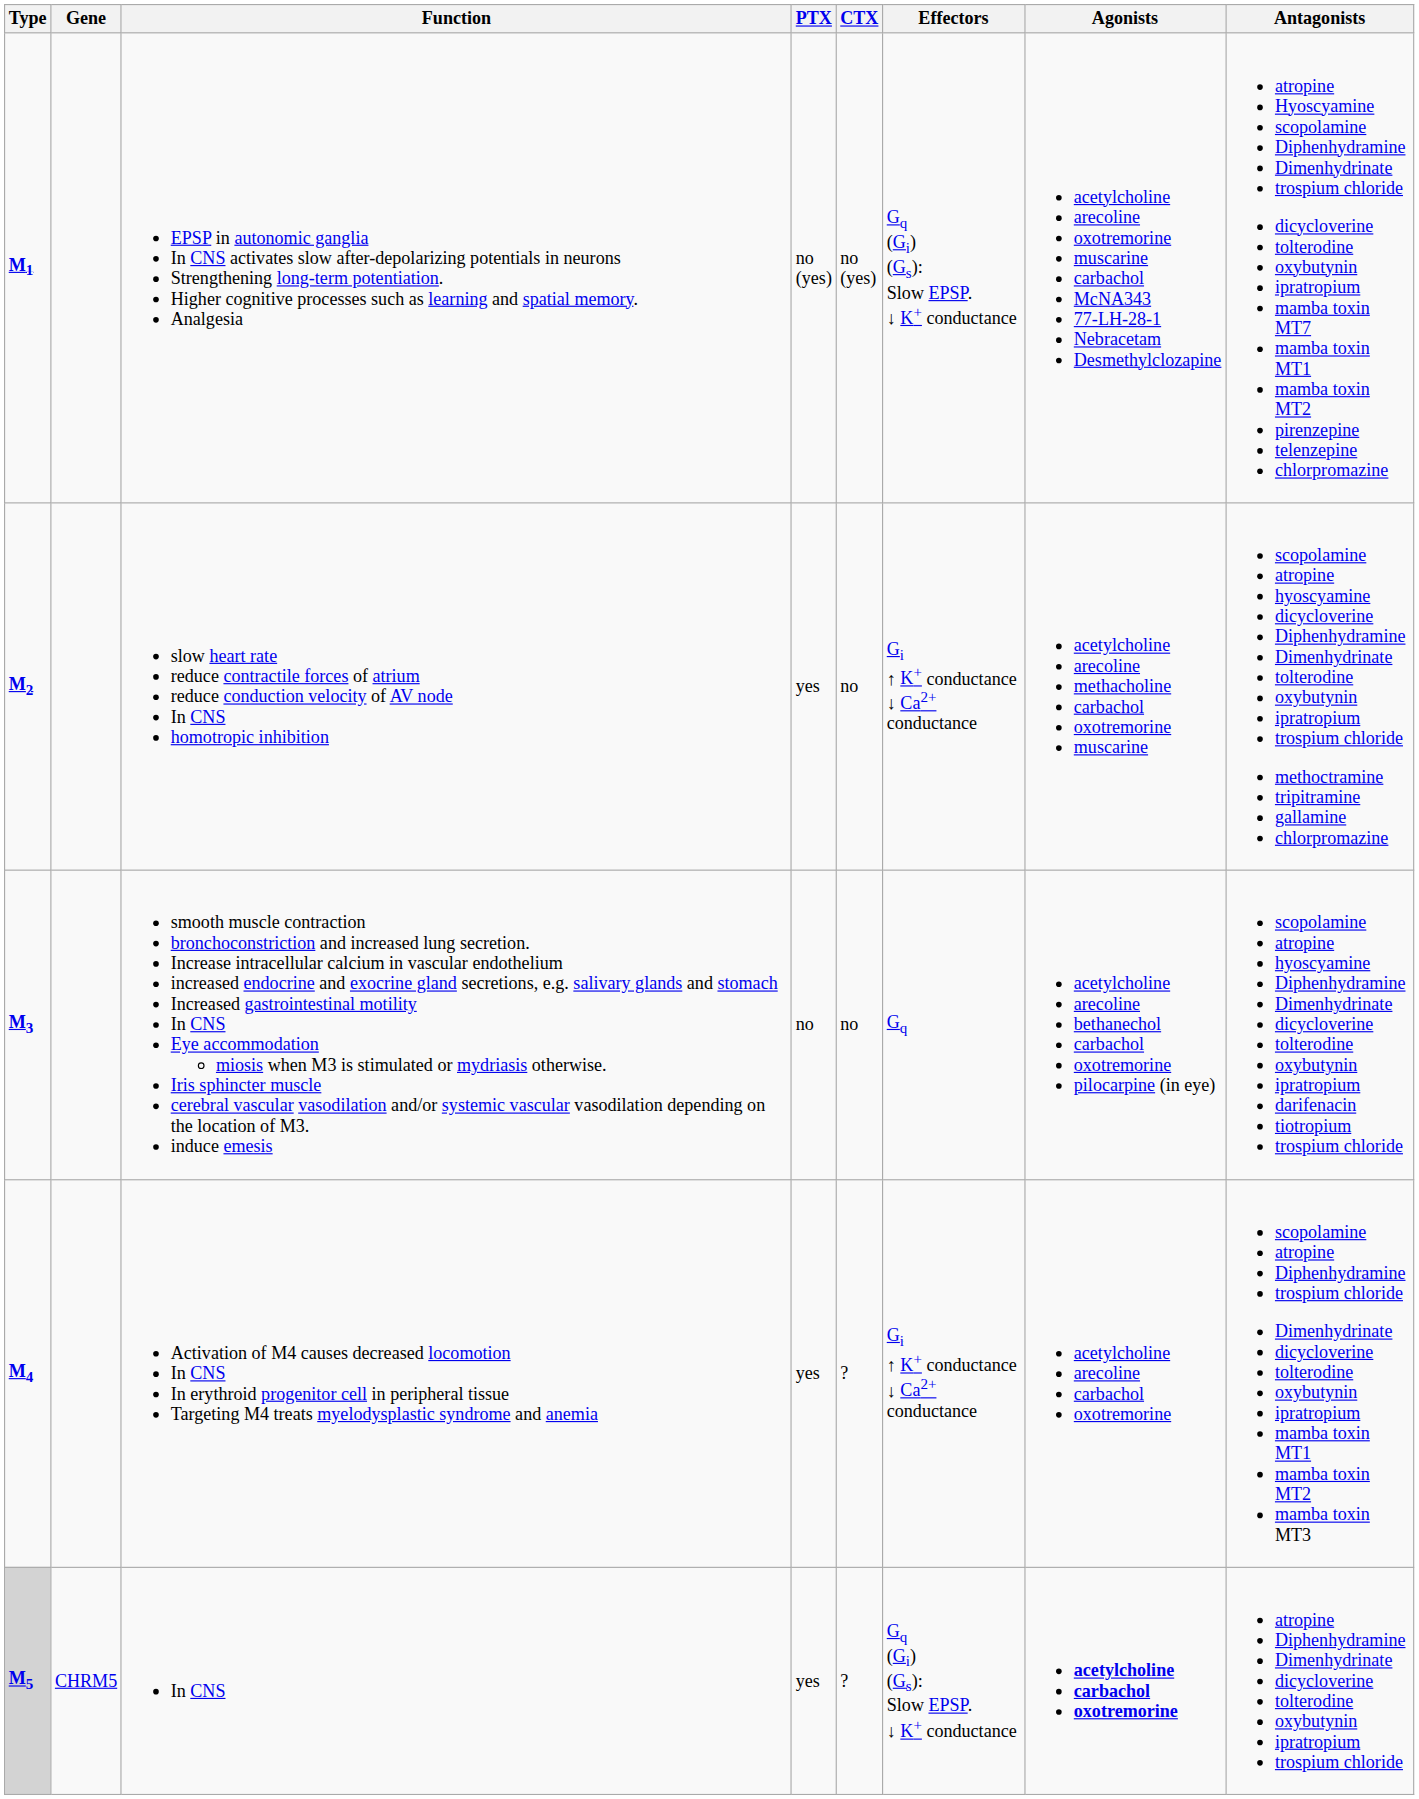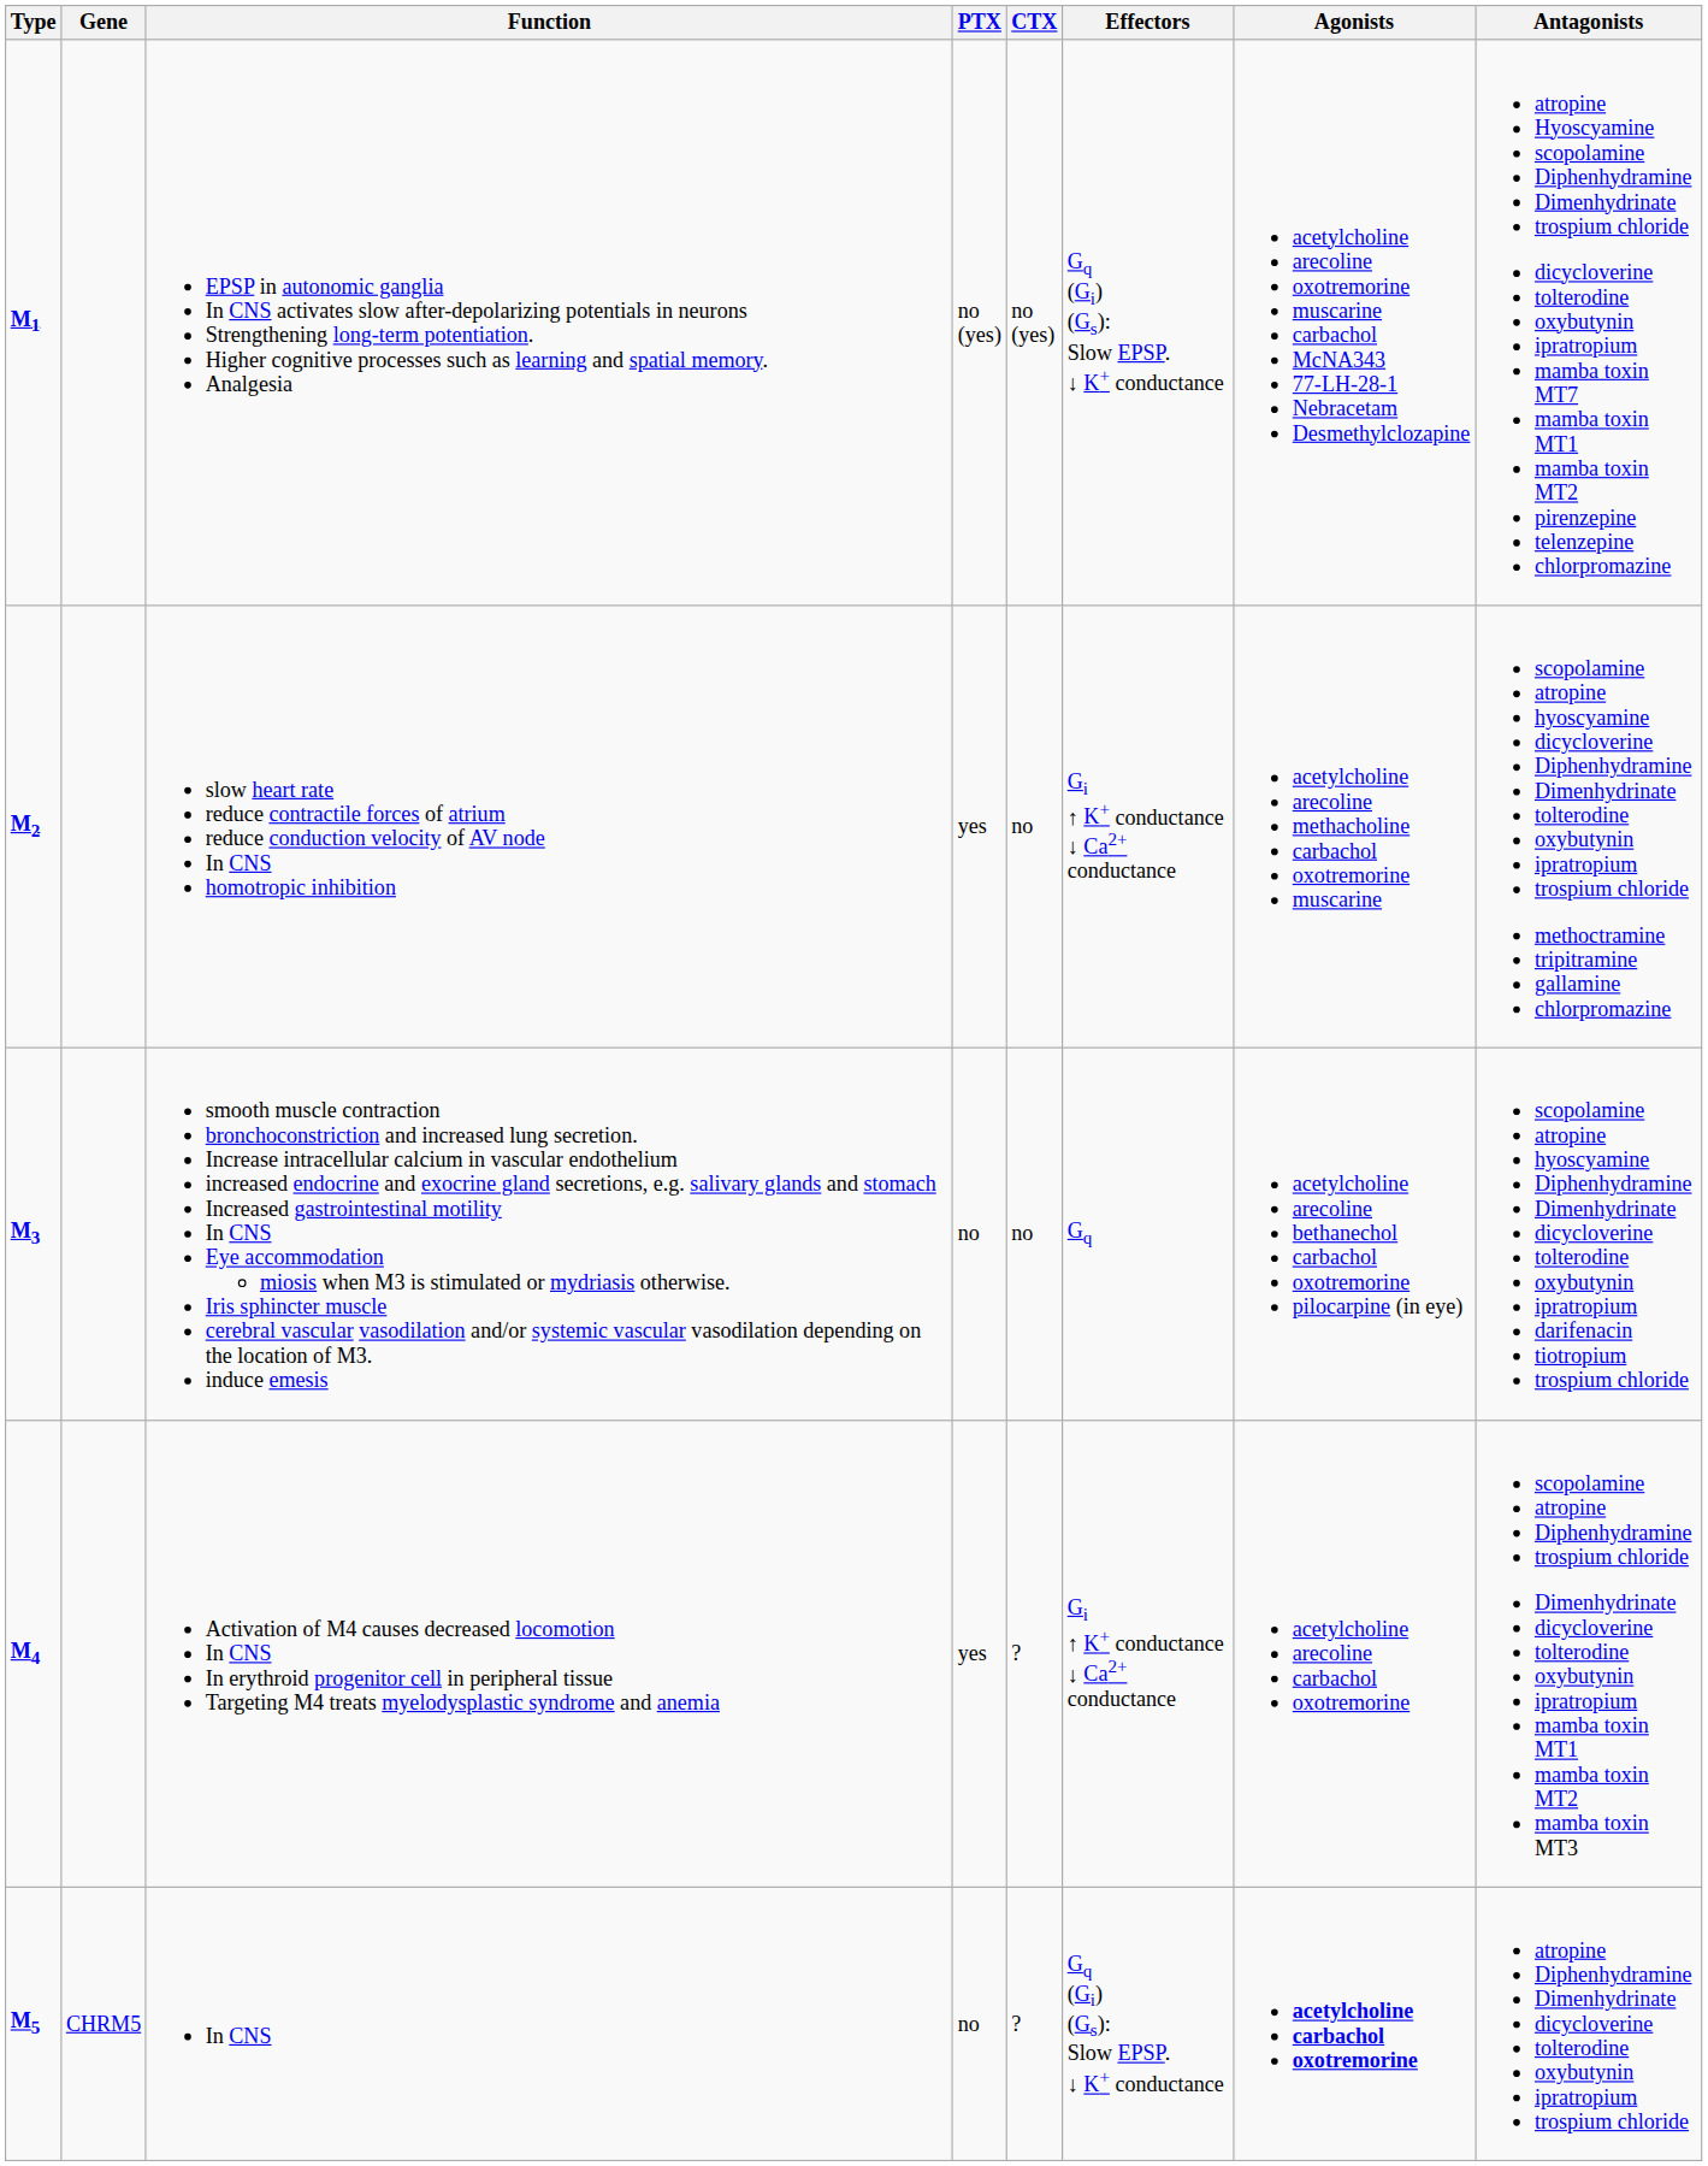 <table class="wikitable">
 <tr>
 <th>Type</th>
 <th>Gene</th>
 <th>Function</th>
 <th><a href='#'>PTX</a></th>
 <th><a href='#'>CTX</a></th>
 <th>Effectors</th>
 <th>Agonists</th>
 <th>Antagonists</th>
 </tr>
 <tr>
 <td><strong><a href='#'>M<sub>1</sub></a></strong></td>
 <td></td>
 <td><br><ul><li><a href='#'>EPSP</a> in <a href='#'>autonomic ganglia</a></li><li>In <a href='#'>CNS</a> activates slow after-depolarizing potentials in neurons </li><li>Strengthening <a href='#'>long-term potentiation</a>.</li><li>Higher cognitive processes such as <a href='#'>learning</a> and <a href='#'>spatial memory</a>.</li><li>Analgesia</li></ul></td>
 <td>no <br> (yes)</td>
 <td>no <br> (yes)</td>
 <td><a href='#'>G<sub>q</sub></a> <br> (<a href='#'>G<sub>i</sub></a>) <br> (<a href='#'>G<sub>s</sub></a>): <br> Slow <a href='#'>EPSP</a>. <br> ↓ <a href='#'>K<sup>+</sup></a> conductance</td>
 <td><br><ul><li><a href='#'>acetylcholine</a></li><li><a href='#'>arecoline</a></li><li><a href='#'>oxotremorine</a></li><li><a href='#'>muscarine</a></li><li><a href='#'>carbachol</a></li><li><a href='#'>McNA343</a></li><li><a href='#'>77-LH-28-1</a></li><li><a href='#'>Nebracetam</a></li><li><a href='#'>Desmethylclozapine</a></li></ul></td>
 <td><br><ul><li><a href='#'>atropine</a></li><li><a href='#'>Hyoscyamine</a></li><li><a href='#'>scopolamine</a></li><li><a href='#'>Diphenhydramine</a></li><li><a href='#'>Dimenhydrinate</a></li><li><a href='#'>trospium chloride</a></li></ul><ul><li><a href='#'>dicycloverine</a></li><li><a href='#'>tolterodine</a></li><li><a href='#'>oxybutynin</a></li><li><a href='#'>ipratropium</a></li><li><a href='#'>mamba toxin</a> <a href='#'>MT7</a></li><li><a href='#'>mamba toxin</a> <a href='#'>MT1</a></li><li><a href='#'>mamba toxin</a> <a href='#'>MT2</a></li><li><a href='#'>pirenzepine</a></li><li><a href='#'>telenzepine</a></li><li><a href='#'>chlorpromazine</a></li></ul></td>
 </tr>
 <tr>
 <td><strong><a href='#'>M<sub>2</sub></a></strong></td>
 <td></td>
 <td><br><ul><li>slow <a href='#'>heart rate</a></li><li>reduce <a href='#'>contractile forces</a> of <a href='#'>atrium</a></li><li>reduce <a href='#'>conduction velocity</a> of <a href='#'>AV node</a></li><li>In <a href='#'>CNS</a></li><li><a href='#'>homotropic inhibition</a></li></ul></td>
 <td>yes</td>
 <td>no</td>
 <td><a href='#'>G<sub>i</sub></a> <br> ↑ <a href='#'>K<sup>+</sup></a> conductance <br> ↓ <a href='#'>Ca<sup>2+</sup></a> conductance</td>
 <td><br><ul><li><a href='#'>acetylcholine</a></li><li><a href='#'>arecoline</a></li><li><a href='#'>methacholine</a></li><li><a href='#'>carbachol</a></li><li><a href='#'>oxotremorine</a></li><li><a href='#'>muscarine</a></li></ul></td>
 <td><br><ul><li><a href='#'>scopolamine</a></li><li><a href='#'>atropine</a></li><li><a href='#'>hyoscyamine</a></li><li><a href='#'>dicycloverine</a></li><li><a href='#'>Diphenhydramine</a></li><li><a href='#'>Dimenhydrinate</a></li><li><a href='#'>tolterodine</a></li><li><a href='#'>oxybutynin</a></li><li><a href='#'>ipratropium</a></li><li><a href='#'>trospium chloride</a></li></ul><ul><li><a href='#'>methoctramine</a></li><li><a href='#'>tripitramine</a></li><li><a href='#'>gallamine</a></li><li><a href='#'>chlorpromazine</a></li></ul></td>
 </tr>
 <tr>
 <td><strong><a href='#'>M<sub>3</sub></a></strong></td>
 <td></td>
 <td><br><ul><li>smooth muscle contraction</li><li><a href='#'>bronchoconstriction</a> and increased lung secretion.</li><li>Increase intracellular calcium in vascular endothelium</li><li>increased <a href='#'>endocrine</a> and <a href='#'>exocrine gland</a> secretions, e.g. <a href='#'>salivary glands</a> and <a href='#'>stomach</a></li><li>Increased <a href='#'>gastrointestinal motility</a></li><li>In <a href='#'>CNS</a></li><li><a href='#'>Eye accommodation</a><ul><li><a href='#'>miosis</a> when M3 is stimulated or <a href='#'>mydriasis</a> otherwise.</li></ul></li><li><a href='#'>Iris sphincter muscle</a></li><li><a href='#'>cerebral vascular</a> <a href='#'>vasodilation</a> and/or <a href='#'>systemic vascular</a> vasodilation depending on the location of M3.</li><li>induce <a href='#'>emesis</a></li></ul></td>
 <td>no</td>
 <td>no</td>
 <td><a href='#'>G<sub>q</sub></a></td>
 <td><br><ul><li><a href='#'>acetylcholine</a></li><li><a href='#'>arecoline</a></li><li><a href='#'>bethanechol</a></li><li><a href='#'>carbachol</a></li><li><a href='#'>oxotremorine</a></li><li><a href='#'>pilocarpine</a> (in eye)</li></ul></td>
 <td><br><ul><li><a href='#'>scopolamine</a></li><li><a href='#'>atropine</a></li><li><a href='#'>hyoscyamine</a></li><li><a href='#'>Diphenhydramine</a></li><li><a href='#'>Dimenhydrinate</a></li><li><a href='#'>dicycloverine</a></li><li><a href='#'>tolterodine</a></li><li><a href='#'>oxybutynin</a></li><li><a href='#'>ipratropium</a></li><li><a href='#'>darifenacin</a></li><li><a href='#'>tiotropium</a></li><li><a href='#'>trospium chloride</a></li></ul></td>
 </tr>
 <tr>
 <td><strong><a href='#'>M<sub>4</sub></a></strong></td>
 <td></td>
 <td><br><ul><li>Activation of M4 causes decreased <a href='#'>locomotion</a></li><li>In <a href='#'>CNS</a></li><li>In erythroid <a href='#'>progenitor cell</a> in peripheral tissue</li><li>Targeting M4 treats <a href='#'>myelodysplastic syndrome</a> and <a href='#'>anemia</a></li></ul></td>
 <td>yes</td>
 <td>?</td>
 <td><a href='#'>G<sub>i</sub></a> <br> ↑ <a href='#'>K<sup>+</sup></a> conductance <br> ↓ <a href='#'>Ca<sup>2+</sup></a> conductance</td>
 <td><br><ul><li><a href='#'>acetylcholine</a></li><li><a href='#'>arecoline</a></li><li><a href='#'>carbachol</a></li><li><a href='#'>oxotremorine</a></li></ul></td>
 <td><br><ul><li><a href='#'>scopolamine</a></li><li><a href='#'>atropine</a></li><li><a href='#'>Diphenhydramine</a></li><li><a href='#'>trospium chloride</a></li></ul><ul><li><a href='#'>Dimenhydrinate</a></li><li><a href='#'>dicycloverine</a></li><li><a href='#'>tolterodine</a></li><li><a href='#'>oxybutynin</a></li><li><a href='#'>ipratropium</a></li><li><a href='#'>mamba toxin</a> <a href='#'>MT1</a></li><li><a href='#'>mamba toxin</a> <a href='#'>MT2</a></li><li><a href='#'>mamba toxin</a> MT3</li></ul></td>
 </tr>
 <tr>
-<td style="background: lightgrey;"><strong><a href='#'>M<sub>5</sub></a></strong></td>
+<td><strong><a href='#'>M<sub>5</sub></a></strong></td>
 <td><a href='#'>CHRM5</a></td>
 <td><br><ul><li>In <a href='#'>CNS</a></li></ul></td>
-<td>yes</td>
+<td>no</td>
 <td>?</td>
 <td><a href='#'>G<sub>q</sub></a> <br> (<a href='#'>G<sub>i</sub></a>) <br> (<a href='#'>G<sub>s</sub></a>): <br> Slow <a href='#'>EPSP</a>. <br> ↓ <a href='#'>K<sup>+</sup></a> conductance</td>
 <td><strong><br><ul><li><a href='#'>acetylcholine</a></li><li><a href='#'>carbachol</a></li><li><a href='#'>oxotremorine</a></li></ul></strong></td>
 <td><br><ul><li><a href='#'>atropine</a></li><li><a href='#'>Diphenhydramine</a></li><li><a href='#'>Dimenhydrinate</a></li><li><a href='#'>dicycloverine</a></li><li><a href='#'>tolterodine</a></li><li><a href='#'>oxybutynin</a></li><li><a href='#'>ipratropium</a></li><li><a href='#'>trospium chloride</a></li></ul></td>
 </tr>
 </table>
